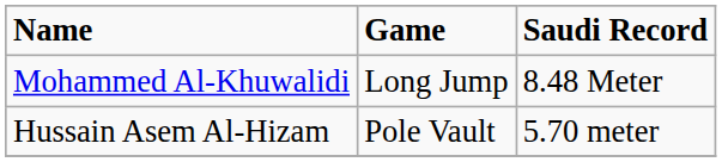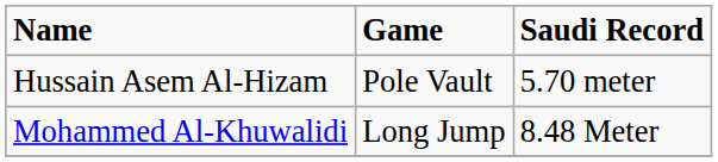 <table class="wikitable">
 <tr>
 <td><strong>Name</strong></td>
 <td><strong>Game</strong></td>
 <td><strong>Saudi Record</strong></td>
 </tr>
 <tr>
+<td> Hussain Asem Al-Hizam</td>
+<td>Pole Vault</td>
+<td>5.70 meter</td>
+</tr>
+<tr>
 <td><a href='#'>Mohammed Al-Khuwalidi</a></td>
 <td>Long Jump</td>
 <td>8.48 Meter</td>
 </tr>
 <tr>
-<td> Hussain Asem Al-Hizam</td>
-<td>Pole Vault</td>
-<td>5.70 meter</td>
-</tr>
-<tr>
 </tr>
 </table>
